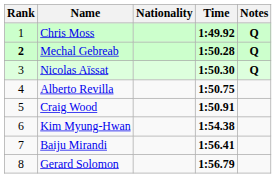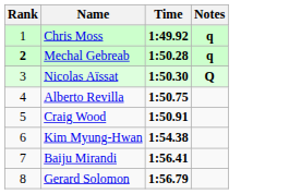 <table class="wikitable sortable" style="text-align:center">
 <tr>
 <th>Rank</th>
 <th>Name</th>
-<th>Nationality</th>
 <th>Time</th>
 <th>Notes</th>
 </tr>
 <tr bgcolor=ccffcc>
 <td>1</td>
 <td align=left><a href='#'>Chris Moss</a></td>
-<td align=left></td>
 <td><strong>1:49.92</strong></td>
-<td><strong>Q</strong></td>
+<td><strong>q</strong></td>
 </tr>
 <tr bgcolor=ccffcc>
 <td><strong>2</strong></td>
 <td align=left><a href='#'>Mechal Gebreab</a></td>
-<td align=left></td>
 <td><strong>1:50.28</strong></td>
-<td><strong>Q</strong></td>
+<td><strong>q</strong></td>
 </tr>
 <tr bgcolor=ddffdd>
 <td>3</td>
 <td align=left><a href='#'>Nicolas Aïssat</a></td>
-<td align=left></td>
 <td><strong>1:50.30</strong></td>
 <td><strong>Q</strong></td>
 </tr>
 <tr>
 <td>4</td>
 <td align=left><a href='#'>Alberto Revilla</a></td>
-<td align=left></td>
 <td><strong>1:50.75</strong></td>
 <td></td>
 </tr>
 <tr>
 <td>5</td>
 <td align=left><a href='#'>Craig Wood</a></td>
-<td align=left></td>
 <td><strong>1:50.91</strong></td>
 <td></td>
 </tr>
 <tr>
 <td>6</td>
 <td align=left><a href='#'>Kim Myung-Hwan</a></td>
-<td align=left></td>
 <td><strong>1:54.38</strong></td>
 <td></td>
 </tr>
 <tr>
 <td>7</td>
 <td align=left><a href='#'>Baiju Mirandi</a></td>
-<td align=left></td>
 <td><strong>1:56.41</strong></td>
 <td></td>
 </tr>
 <tr>
 <td>8</td>
 <td align=left><a href='#'>Gerard Solomon</a></td>
-<td align=left></td>
 <td><strong>1:56.79</strong></td>
 <td></td>
 </tr>
 </table>
